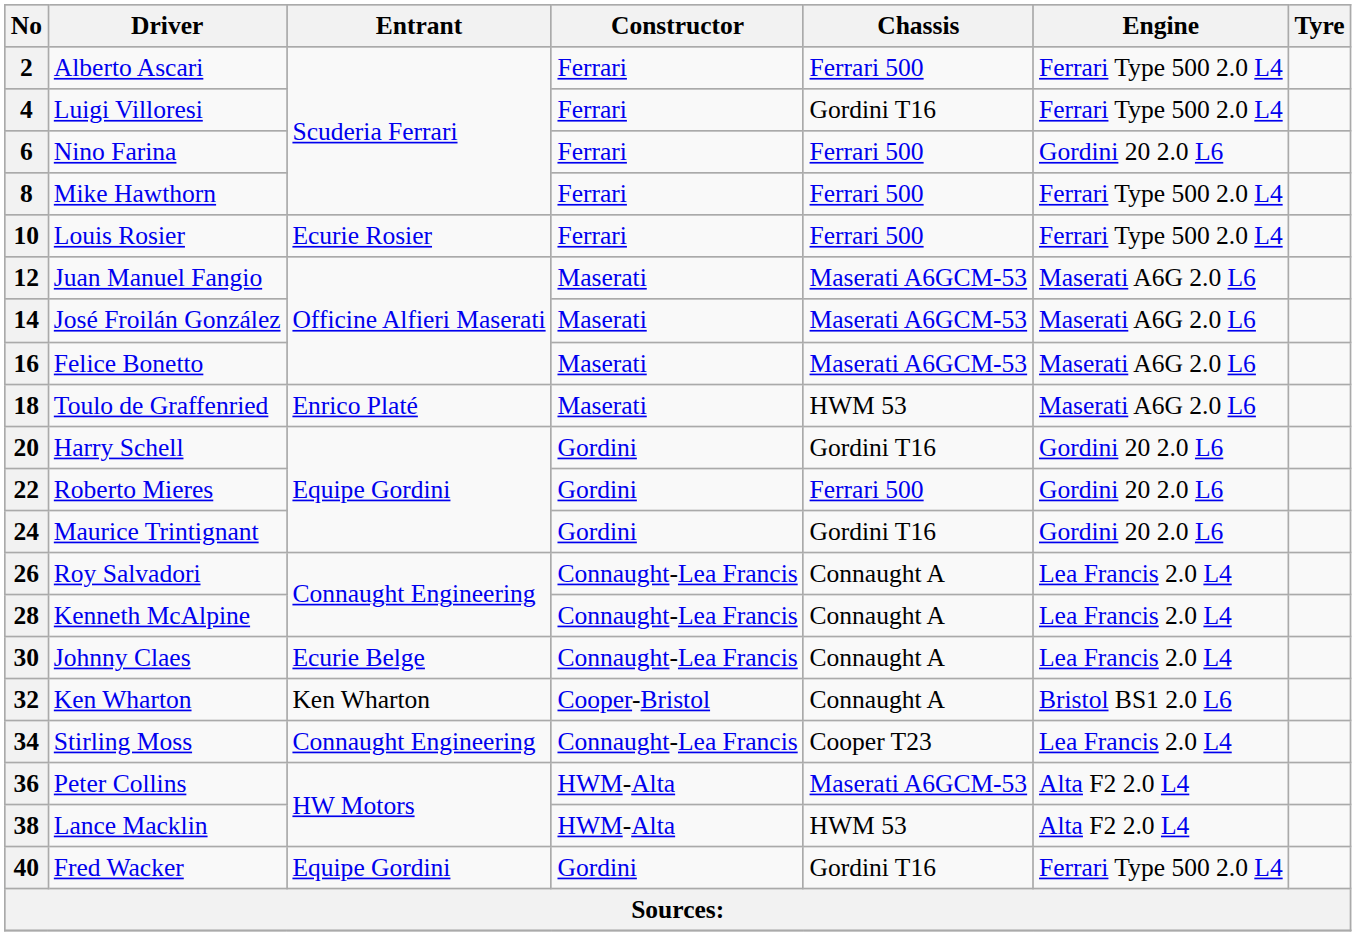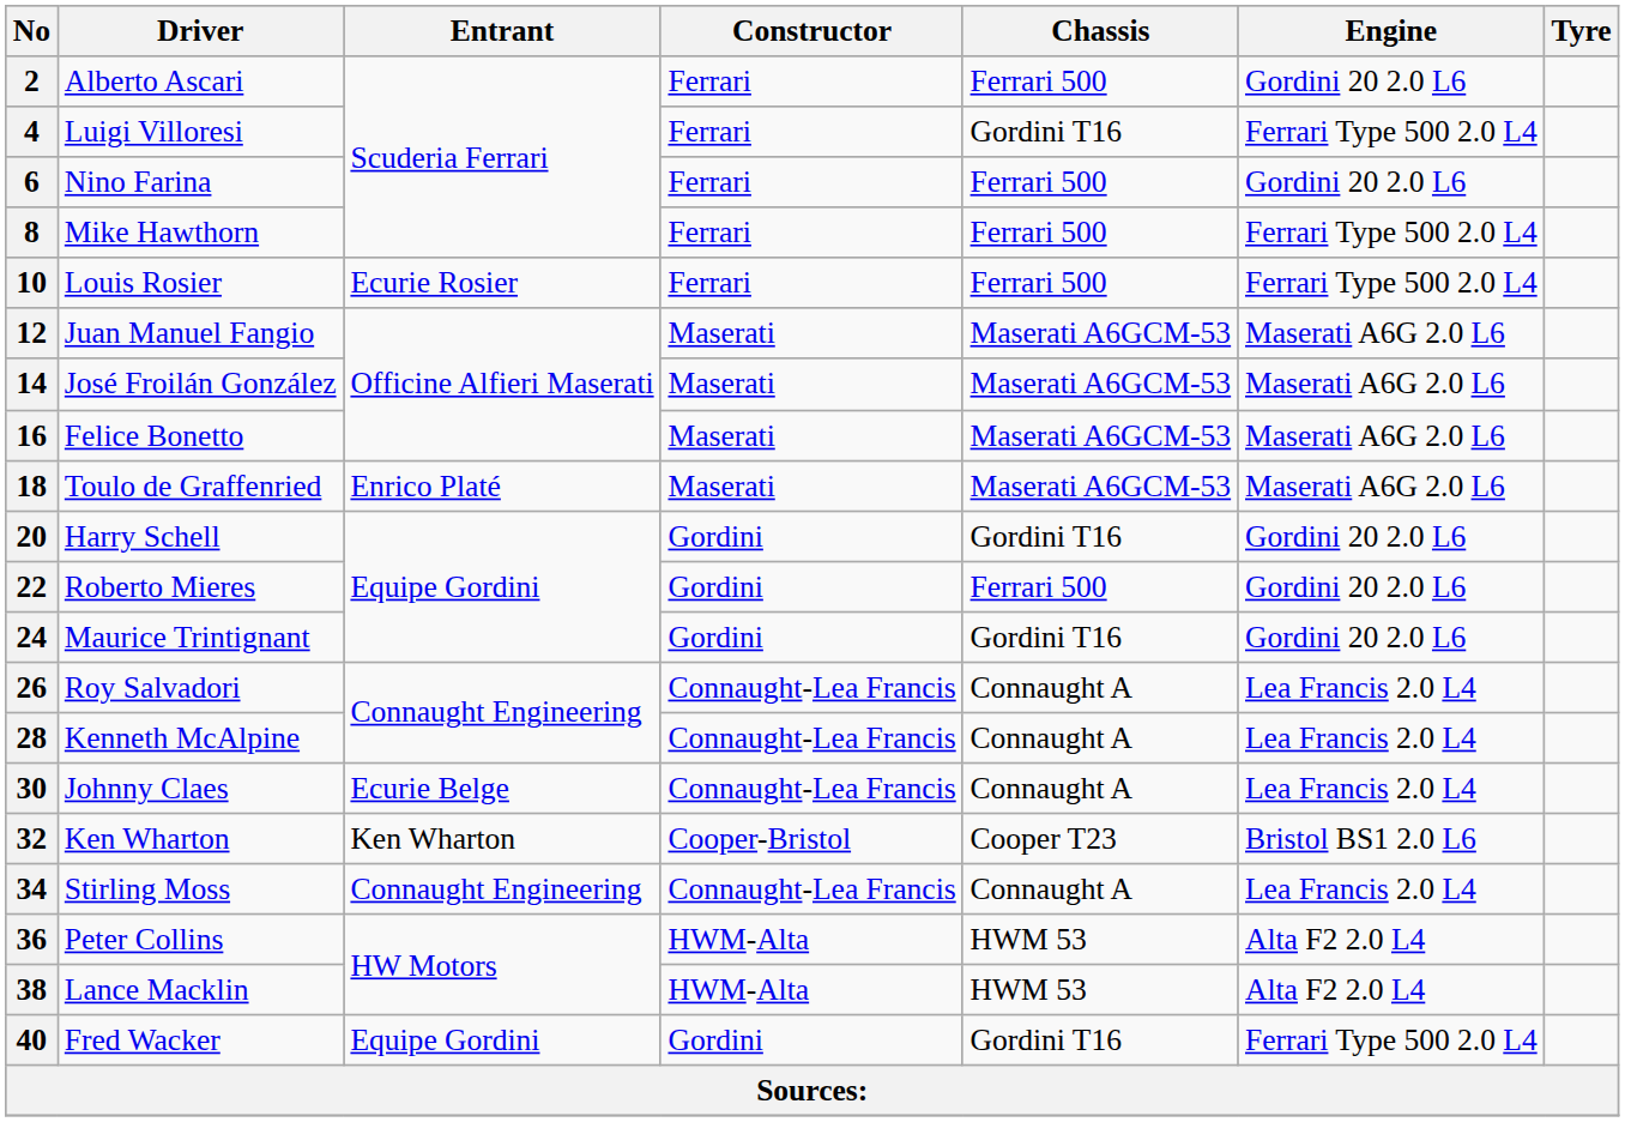 <table class="wikitable sortable" style="font-size: 95%;">
 <tr>
 <th>No</th>
 <th>Driver</th>
 <th>Entrant</th>
 <th>Constructor</th>
 <th>Chassis</th>
 <th>Engine</th>
 <th>Tyre</th>
 </tr>
 <tr>
 <th>2</th>
 <td> <a href='#'>Alberto Ascari</a></td>
 <td rowspan=4><a href='#'>Scuderia Ferrari</a></td>
 <td><a href='#'>Ferrari</a></td>
 <td><a href='#'>Ferrari 500</a></td>
-<td><a href='#'>Ferrari</a> Type 500 2.0 <a href='#'>L4</a></td>
+<td><a href='#'>Gordini</a> 20 2.0 <a href='#'>L6</a></td>
 <td align="center"></td>
 </tr>
 <tr>
 <th>4</th>
 <td> <a href='#'>Luigi Villoresi</a></td>
 <td><a href='#'>Ferrari</a></td>
 <td>Gordini T16</td>
 <td><a href='#'>Ferrari</a> Type 500 2.0 <a href='#'>L4</a></td>
 <td align="center"></td>
 </tr>
 <tr>
 <th>6</th>
 <td> <a href='#'>Nino Farina</a></td>
 <td><a href='#'>Ferrari</a></td>
 <td><a href='#'>Ferrari 500</a></td>
 <td><a href='#'>Gordini</a> 20 2.0 <a href='#'>L6</a></td>
 <td align="center"></td>
 </tr>
 <tr>
 <th>8</th>
 <td> <a href='#'>Mike Hawthorn</a></td>
 <td><a href='#'>Ferrari</a></td>
 <td><a href='#'>Ferrari 500</a></td>
 <td><a href='#'>Ferrari</a> Type 500 2.0 <a href='#'>L4</a></td>
 <td align="center"></td>
 </tr>
 <tr>
 <th>10</th>
 <td> <a href='#'>Louis Rosier</a></td>
 <td><a href='#'>Ecurie Rosier</a></td>
 <td><a href='#'>Ferrari</a></td>
 <td><a href='#'>Ferrari 500</a></td>
 <td><a href='#'>Ferrari</a> Type 500 2.0 <a href='#'>L4</a></td>
 <td align="center"></td>
 </tr>
 <tr>
 <th>12</th>
 <td> <a href='#'>Juan Manuel Fangio</a></td>
 <td rowspan=3><a href='#'>Officine Alfieri Maserati</a></td>
 <td><a href='#'>Maserati</a></td>
 <td><a href='#'>Maserati A6GCM-53</a></td>
 <td><a href='#'>Maserati</a> A6G 2.0 <a href='#'>L6</a></td>
 <td align="center"></td>
 </tr>
 <tr>
 <th>14</th>
 <td> <a href='#'>José Froilán González</a></td>
 <td><a href='#'>Maserati</a></td>
 <td><a href='#'>Maserati A6GCM-53</a></td>
 <td><a href='#'>Maserati</a> A6G 2.0 <a href='#'>L6</a></td>
 <td align="center"></td>
 </tr>
 <tr>
 <th>16</th>
 <td> <a href='#'>Felice Bonetto</a></td>
 <td><a href='#'>Maserati</a></td>
 <td><a href='#'>Maserati A6GCM-53</a></td>
 <td><a href='#'>Maserati</a> A6G 2.0 <a href='#'>L6</a></td>
 <td align="center"></td>
 </tr>
 <tr>
 <th>18</th>
 <td> <a href='#'>Toulo de Graffenried</a></td>
 <td><a href='#'>Enrico Platé</a></td>
 <td><a href='#'>Maserati</a></td>
-<td>HWM 53</td>
+<td><a href='#'>Maserati A6GCM-53</a></td>
 <td><a href='#'>Maserati</a> A6G 2.0 <a href='#'>L6</a></td>
 <td align="center"></td>
 </tr>
 <tr>
 <th>20</th>
 <td> <a href='#'>Harry Schell</a></td>
 <td rowspan=3><a href='#'>Equipe Gordini</a></td>
 <td><a href='#'>Gordini</a></td>
 <td>Gordini T16</td>
 <td><a href='#'>Gordini</a> 20 2.0 <a href='#'>L6</a></td>
 <td align="center"></td>
 </tr>
 <tr>
 <th>22</th>
 <td> <a href='#'>Roberto Mieres</a></td>
 <td><a href='#'>Gordini</a></td>
 <td><a href='#'>Ferrari 500</a></td>
 <td><a href='#'>Gordini</a> 20 2.0 <a href='#'>L6</a></td>
 <td align="center"></td>
 </tr>
 <tr>
 <th>24</th>
 <td> <a href='#'>Maurice Trintignant</a></td>
 <td><a href='#'>Gordini</a></td>
 <td>Gordini T16</td>
 <td><a href='#'>Gordini</a> 20 2.0 <a href='#'>L6</a></td>
 <td align="center"></td>
 </tr>
 <tr>
 <th>26</th>
 <td> <a href='#'>Roy Salvadori</a></td>
 <td rowspan=2><a href='#'>Connaught Engineering</a></td>
 <td><a href='#'>Connaught</a>-<a href='#'>Lea Francis</a></td>
 <td>Connaught A</td>
 <td><a href='#'>Lea Francis</a> 2.0 <a href='#'>L4</a></td>
 <td align="center"></td>
 </tr>
 <tr>
 <th>28</th>
 <td> <a href='#'>Kenneth McAlpine</a></td>
 <td><a href='#'>Connaught</a>-<a href='#'>Lea Francis</a></td>
 <td>Connaught A</td>
 <td><a href='#'>Lea Francis</a> 2.0 <a href='#'>L4</a></td>
 <td align="center"></td>
 </tr>
 <tr>
 <th>30</th>
 <td> <a href='#'>Johnny Claes</a></td>
 <td><a href='#'>Ecurie Belge</a></td>
 <td><a href='#'>Connaught</a>-<a href='#'>Lea Francis</a></td>
 <td>Connaught A</td>
 <td><a href='#'>Lea Francis</a> 2.0 <a href='#'>L4</a></td>
 <td align="center"></td>
 </tr>
 <tr>
 <th>32</th>
 <td> <a href='#'>Ken Wharton</a></td>
 <td>Ken Wharton</td>
 <td><a href='#'>Cooper</a>-<a href='#'>Bristol</a></td>
-<td>Connaught A</td>
+<td>Cooper T23</td>
 <td><a href='#'>Bristol</a> BS1 2.0 <a href='#'>L6</a></td>
 <td align="center"></td>
 </tr>
 <tr>
 <th>34</th>
 <td> <a href='#'>Stirling Moss</a></td>
 <td><a href='#'>Connaught Engineering</a></td>
 <td><a href='#'>Connaught</a>-<a href='#'>Lea Francis</a></td>
-<td>Cooper T23</td>
+<td>Connaught A</td>
 <td><a href='#'>Lea Francis</a> 2.0 <a href='#'>L4</a></td>
 <td align="center"></td>
 </tr>
 <tr>
 <th>36</th>
 <td> <a href='#'>Peter Collins</a></td>
 <td rowspan=2><a href='#'>HW Motors</a></td>
 <td><a href='#'>HWM</a>-<a href='#'>Alta</a></td>
-<td><a href='#'>Maserati A6GCM-53</a></td>
+<td>HWM 53</td>
 <td><a href='#'>Alta</a> F2 2.0 <a href='#'>L4</a></td>
 <td align="center"></td>
 </tr>
 <tr>
 <th>38</th>
 <td> <a href='#'>Lance Macklin</a></td>
 <td><a href='#'>HWM</a>-<a href='#'>Alta</a></td>
 <td>HWM 53</td>
 <td><a href='#'>Alta</a> F2 2.0 <a href='#'>L4</a></td>
 <td align="center"></td>
 </tr>
 <tr>
 <th>40</th>
 <td> <a href='#'>Fred Wacker</a></td>
 <td><a href='#'>Equipe Gordini</a></td>
 <td><a href='#'>Gordini</a></td>
 <td>Gordini T16</td>
 <td><a href='#'>Ferrari</a> Type 500 2.0 <a href='#'>L4</a></td>
 <td align="center"></td>
 </tr>
 <tr style="background-color:#E5E4E2" align="center">
 <th colspan=7>Sources: </th>
 </tr>
 <tr>
 </tr>
 </table>
